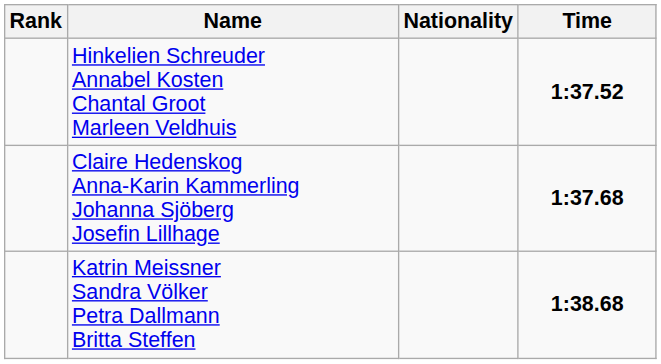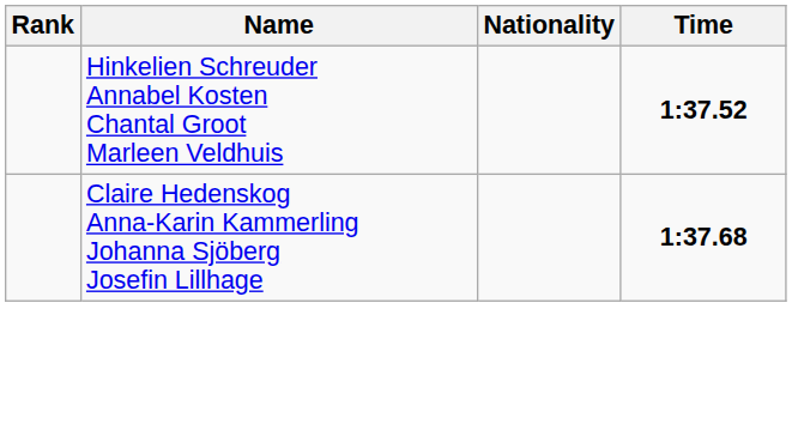 <table class="wikitable">
 <tr>
 <th>Rank</th>
 <th style="width: 15em">Name</th>
 <th>Nationality</th>
 <th style="width: 6em">Time</th>
 </tr>
 <tr>
 <td align="center"></td>
 <td><a href='#'>Hinkelien Schreuder</a><br><a href='#'>Annabel Kosten</a><br><a href='#'>Chantal Groot</a><br><a href='#'>Marleen Veldhuis</a></td>
 <td></td>
 <td align="center"><strong>1:37.52</strong></td>
 </tr>
 <tr>
 <td align="center"></td>
 <td><a href='#'>Claire Hedenskog</a><br><a href='#'>Anna-Karin Kammerling</a><br><a href='#'>Johanna Sjöberg</a><br><a href='#'>Josefin Lillhage</a></td>
 <td></td>
 <td align="center"><strong>1:37.68</strong></td>
 </tr>
-<tr>
-<td align="center"></td>
-<td><a href='#'>Katrin Meissner</a><br><a href='#'>Sandra Völker</a><br><a href='#'>Petra Dallmann</a><br><a href='#'>Britta Steffen</a></td>
-<td></td>
-<td align="center"><strong>1:38.68</strong></td>
-</tr>
 </table>
